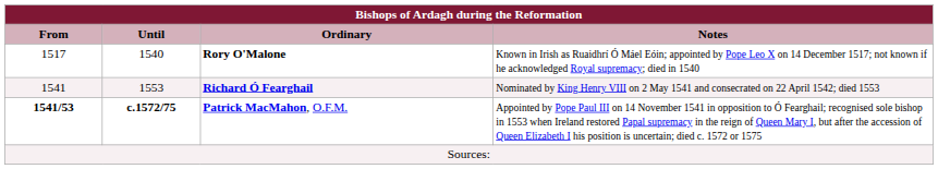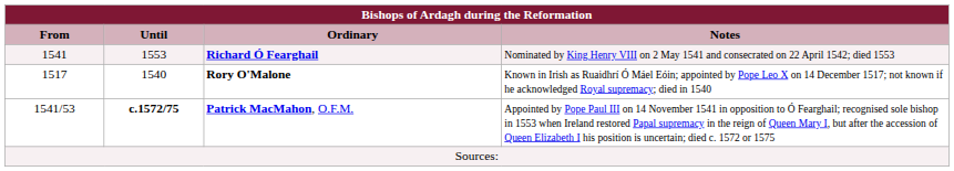 <table class="wikitable" style="width:95%;" border="1" cellpadding="2">
 <tr>
 <th colspan="4" style="background-color: #7F1734; color: white;">Bishops of Ardagh during the Reformation</th>
 </tr>
 <tr align=center>
 <th style="background-color: #D4B1BB; width: 10%;">From</th>
 <th style="background-color: #D4B1BB; width: 10%;">Until</th>
 <th style="background-color: #D4B1BB; width: 30%;">Ordinary</th>
 <th style="background-color: #D4B1BB; width: 45%;">Notes</th>
 </tr>
-<tr valign=top bgcolor="white">
-<td align=center>1517</td>
-<td align=center>1540</td>
-<td><strong>Rory O'Malone</strong></td>
-<td><small>Known in Irish as Ruaidhrí Ó Máel Eóin; appointed by <a href='#'>Pope Leo X</a> on 14 December 1517; not known if he acknowledged <a href='#'>Royal supremacy</a>; died in 1540</small></td>
-</tr>
 <tr valign=top bgcolor="#F7F0F2">
 <td align=center>1541</td>
 <td align=center>1553</td>
 <td><strong><a href='#'>Richard Ó Fearghail</a></strong></td>
 <td><small>Nominated by <a href='#'>King Henry VIII</a> on 2 May 1541 and consecrated on 22 April 1542; died 1553</small></td>
 </tr>
 <tr valign=top bgcolor="white">
-<td align=center><strong>1541/53</strong></td>
+<td align=center>1517</td>
+<td align=center>1540</td>
+<td><strong>Rory O'Malone</strong></td>
+<td><small>Known in Irish as Ruaidhrí Ó Máel Eóin; appointed by <a href='#'>Pope Leo X</a> on 14 December 1517; not known if he acknowledged <a href='#'>Royal supremacy</a>; died in 1540</small></td>
+</tr>
+<tr valign=top bgcolor="white">
+<td align=center>1541/53</td>
 <td align=center><strong>c.1572/75</strong></td>
 <td><strong><a href='#'>Patrick MacMahon</a></strong>, <a href='#'>O.F.M.</a></td>
 <td><small>Appointed by <a href='#'>Pope Paul III</a> on 14 November 1541 in opposition to Ó Fearghail; recognised sole bishop in 1553 when Ireland restored <a href='#'>Papal supremacy</a> in the reign of <a href='#'>Queen Mary I</a>, but after the accession of <a href='#'>Queen Elizabeth I</a> his position is uncertain; died c. 1572 or 1575</small></td>
 </tr>
 <tr valign=top bgcolor="#F7F0F2">
 <td colspan="4" style="text-align: center;">Sources:</td>
 </tr>
 </table>
